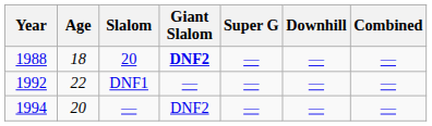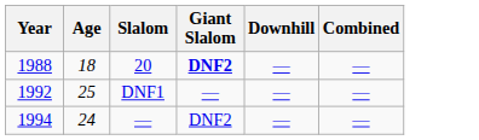 <table class=wikitable style="text-align:center">
 <tr>
 <th>  Year  </th>
 <th> Age </th>
 <th> Slalom </th>
 <th> Giant <br> Slalom </th>
-<th>Super G</th>
 <th>Downhill</th>
 <th>Combined</th>
 </tr>
 <tr>
 <td><a href='#'>1988</a></td>
 <td><em>18</em></td>
 <td><a href='#'>20</a></td>
 <td><strong><a href='#'>DNF2</a></strong></td>
 <td><a href='#'>—</a></td>
 <td><a href='#'>—</a></td>
-<td><a href='#'>—</a></td>
 </tr>
 <tr>
 <td><a href='#'>1992</a></td>
-<td><em>22</em></td>
+<td><em>25</em></td>
 <td><a href='#'>DNF1</a></td>
-<td><a href='#'>—</a></td>
 <td><a href='#'>—</a></td>
 <td><a href='#'>—</a></td>
 <td><a href='#'>—</a></td>
 </tr>
 <tr>
 <td><a href='#'>1994</a></td>
-<td><em>20</em></td>
+<td><em>24</em></td>
 <td><a href='#'>—</a></td>
 <td><a href='#'>DNF2</a></td>
 <td><a href='#'>—</a></td>
 <td><a href='#'>—</a></td>
-<td><a href='#'>—</a></td>
 </tr>
 </table>
